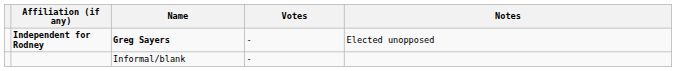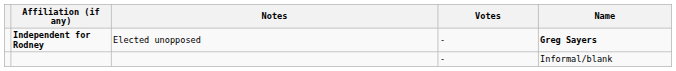 <table class="wikitable" style="width:51%;">
 <tr>
 <th style="width:1%;"></th>
 <th style="width:15%;">Affiliation (if any)</th>
+<th>Notes</th>
+<th style="width:15%;">Votes</th>
 <th style="width:20%;">Name</th>
-<th style="width:15%;">Votes</th>
-<th>Notes</th>
 </tr>
 <tr>
 <td bgcolor=></td>
 <td><strong>Independent for Rodney</strong></td>
+<td>Elected unopposed</td>
+<td>-</td>
 <td><strong>Greg Sayers</strong></td>
-<td>-</td>
-<td>Elected unopposed</td>
 </tr>
 <tr>
 <td></td>
 <td></td>
+<td></td>
+<td>-</td>
 <td>Informal/blank</td>
-<td>-</td>
-<td></td>
 </tr>
 </table>
